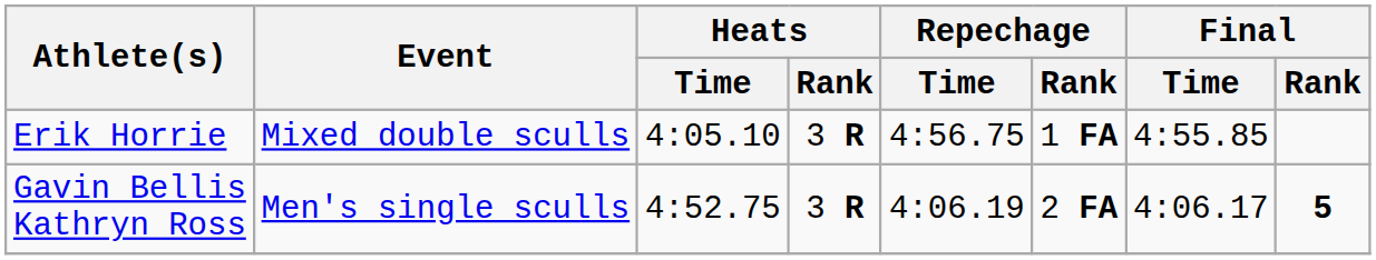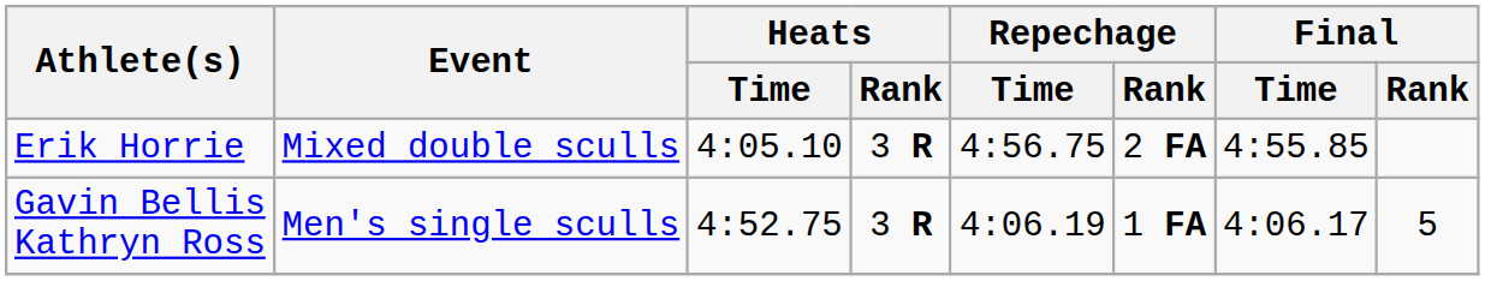 <table class="wikitable">
 <tr>
 <th rowspan="2">Athlete(s)</th>
 <th rowspan="2">Event</th>
 <th colspan="2">Heats</th>
 <th colspan="2">Repechage</th>
 <th colspan="2">Final</th>
 </tr>
 <tr>
 <th>Time</th>
 <th>Rank</th>
 <th>Time</th>
 <th>Rank</th>
 <th>Time</th>
 <th>Rank</th>
 </tr>
 <tr>
 <td><a href='#'>Erik Horrie</a></td>
 <td><a href='#'>Mixed double sculls</a></td>
 <td align="center">4:05.10</td>
 <td align="center">3 <strong>R</strong></td>
 <td align="center">4:56.75</td>
-<td align="center">1 <strong>FA</strong></td>
+<td align="center">2 <strong>FA</strong></td>
 <td align="center">4:55.85</td>
 <td align="center"></td>
 </tr>
 <tr>
 <td><a href='#'>Gavin Bellis</a><br><a href='#'>Kathryn Ross</a></td>
 <td><a href='#'>Men's single sculls</a></td>
 <td align="center">4:52.75</td>
 <td align="center">3 <strong>R</strong></td>
 <td align="center">4:06.19</td>
-<td align="center">2 <strong>FA</strong></td>
+<td align="center">1 <strong>FA</strong></td>
 <td align="center">4:06.17</td>
-<td align="center"><strong>5</strong></td>
+<td align="center">5</td>
 </tr>
 <tr>
 </tr>
 </table>
